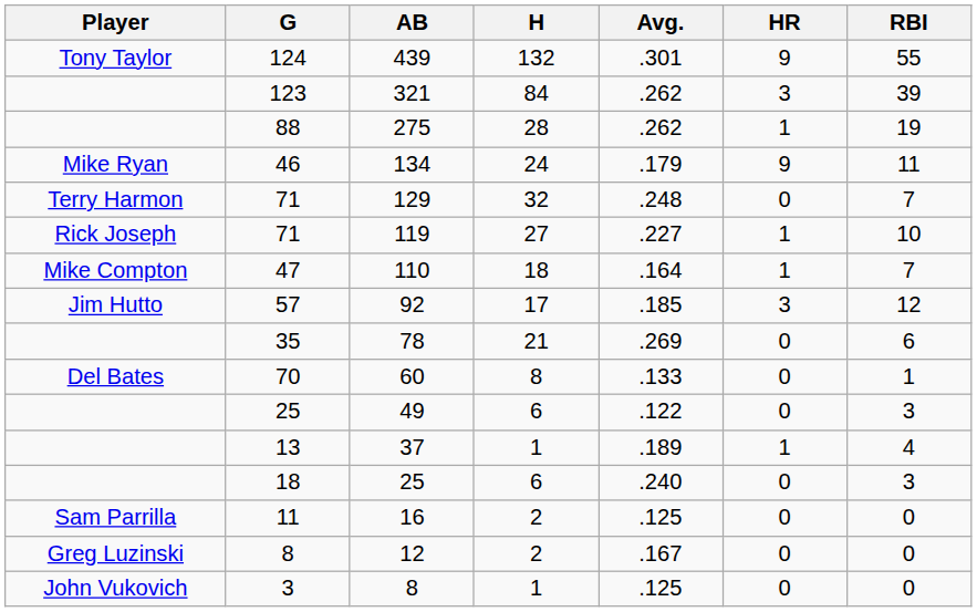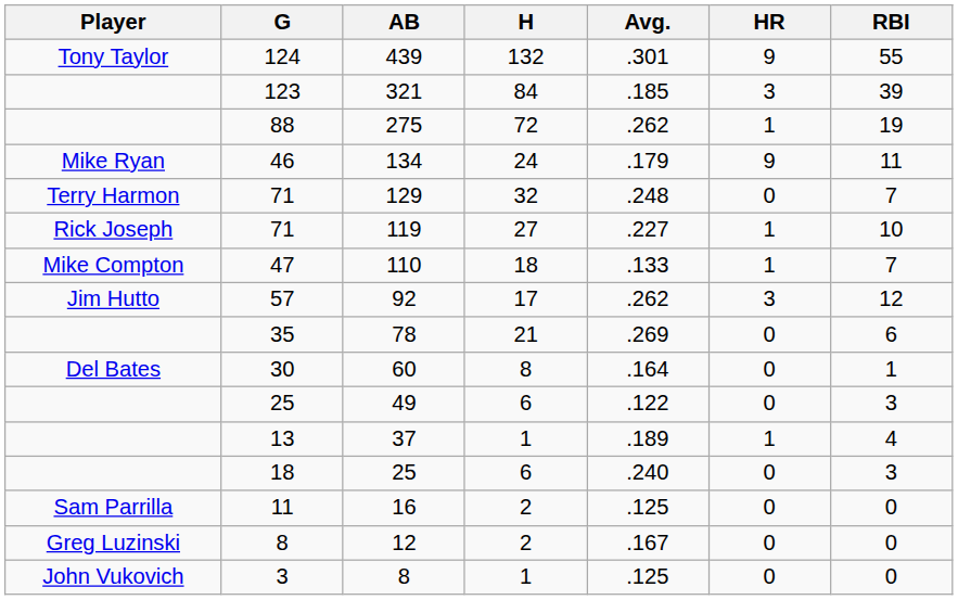 <table class="wikitable sortable">
 <tr>
 <th bgcolor="#DDDDFF" width="16%">Player</th>
 <th bgcolor="#DDDDFF" width="9%">G</th>
 <th bgcolor="#DDDDFF" width="9%">AB</th>
 <th bgcolor="#DDDDFF" width="9%">H</th>
 <th bgcolor="#DDDDFF" width="9%">Avg.</th>
 <th bgcolor="#DDDDFF" width="9%">HR</th>
 <th bgcolor="#DDDDFF" width="9%">RBI</th>
 </tr>
 <tr align="center">
 <td><a href='#'>Tony Taylor</a></td>
 <td>124</td>
 <td>439</td>
 <td>132</td>
 <td>.301</td>
 <td>9</td>
 <td>55</td>
 </tr>
 <tr align=center>
 <td></td>
 <td>123</td>
 <td>321</td>
 <td>84</td>
-<td>.262</td>
+<td>.185</td>
 <td>3</td>
 <td>39</td>
 </tr>
 <tr align="center">
 <td></td>
 <td>88</td>
 <td>275</td>
-<td>28</td>
+<td>72</td>
 <td>.262</td>
 <td>1</td>
 <td>19</td>
 </tr>
 <tr align="center">
 <td><a href='#'>Mike Ryan</a></td>
 <td>46</td>
 <td>134</td>
 <td>24</td>
 <td>.179</td>
 <td>9</td>
 <td>11</td>
 </tr>
 <tr align=center>
 <td><a href='#'>Terry Harmon</a></td>
 <td>71</td>
 <td>129</td>
 <td>32</td>
 <td>.248</td>
 <td>0</td>
 <td>7</td>
 </tr>
 <tr align=center>
 <td><a href='#'>Rick Joseph</a></td>
 <td>71</td>
 <td>119</td>
 <td>27</td>
 <td>.227</td>
 <td>1</td>
 <td>10</td>
 </tr>
 <tr align=center>
 <td><a href='#'>Mike Compton</a></td>
 <td>47</td>
 <td>110</td>
 <td>18</td>
-<td>.164</td>
+<td>.133</td>
 <td>1</td>
 <td>7</td>
 </tr>
 <tr align=center>
 <td><a href='#'>Jim Hutto</a></td>
 <td>57</td>
 <td>92</td>
 <td>17</td>
-<td>.185</td>
+<td>.262</td>
 <td>3</td>
 <td>12</td>
 </tr>
 <tr align=center>
 <td></td>
 <td>35</td>
 <td>78</td>
 <td>21</td>
 <td>.269</td>
 <td>0</td>
 <td>6</td>
 </tr>
 <tr align="center">
 <td><a href='#'>Del Bates</a></td>
-<td>70</td>
+<td>30</td>
 <td>60</td>
 <td>8</td>
-<td>.133</td>
+<td>.164</td>
 <td>0</td>
 <td>1</td>
 </tr>
 <tr align=center>
 <td></td>
 <td>25</td>
 <td>49</td>
 <td>6</td>
 <td>.122</td>
 <td>0</td>
 <td>3</td>
 </tr>
 <tr align="center">
 <td></td>
 <td>13</td>
 <td>37</td>
 <td>1</td>
 <td>.189</td>
 <td>1</td>
 <td>4</td>
 </tr>
 <tr align="center">
 <td></td>
 <td>18</td>
 <td>25</td>
 <td>6</td>
 <td>.240</td>
 <td>0</td>
 <td>3</td>
 </tr>
 <tr align="center">
 <td><a href='#'>Sam Parrilla</a></td>
 <td>11</td>
 <td>16</td>
 <td>2</td>
 <td>.125</td>
 <td>0</td>
 <td>0</td>
 </tr>
 <tr align=center>
 <td><a href='#'>Greg Luzinski</a></td>
 <td>8</td>
 <td>12</td>
 <td>2</td>
 <td>.167</td>
 <td>0</td>
 <td>0</td>
 </tr>
 <tr align=center>
 <td><a href='#'>John Vukovich</a></td>
 <td>3</td>
 <td>8</td>
 <td>1</td>
 <td>.125</td>
 <td>0</td>
 <td>0</td>
 </tr>
 </table>
